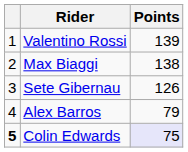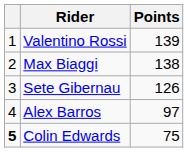 <table class="wikitable" style="font-size: 95%;">
 <tr>
 <th></th>
 <th>Rider</th>
 <th>Points</th>
 </tr>
 <tr>
 <td align=center>1</td>
 <td> <a href='#'>Valentino Rossi</a></td>
 <td align=right>139</td>
 </tr>
 <tr>
 <td align=center>2</td>
 <td> <a href='#'>Max Biaggi</a></td>
 <td align=right>138</td>
 </tr>
 <tr>
 <td align=center>3</td>
 <td> <a href='#'>Sete Gibernau</a></td>
 <td align=right>126</td>
 </tr>
 <tr>
 <td align=center>4</td>
 <td> <a href='#'>Alex Barros</a></td>
-<td align=right>79</td>
+<td align=right>97</td>
 </tr>
 <tr>
 <td align=center><strong>5</strong></td>
 <td> <a href='#'>Colin Edwards</a></td>
-<td align=right style="background: lavender;">75</td>
+<td align=right>75</td>
 </tr>
 </table>
